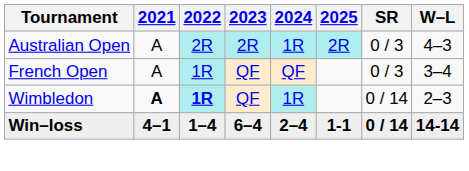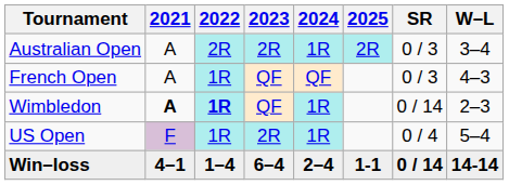 <table class=wikitable style=text-align:center;>
 <tr>
 <th>Tournament</th>
 <th><a href='#'>2021</a></th>
 <th><a href='#'>2022</a></th>
 <th><a href='#'>2023</a></th>
 <th><a href='#'>2024</a></th>
 <th><a href='#'>2025</a></th>
 <th>SR</th>
 <th>W–L</th>
 </tr>
 <tr>
 <td align=left><a href='#'>Australian Open</a></td>
 <td>A</td>
 <td bgcolor=afeeee><a href='#'>2R</a></td>
 <td bgcolor=afeeee><a href='#'>2R</a></td>
 <td bgcolor=afeeee><a href='#'>1R</a></td>
 <td bgcolor=afeeee><a href='#'>2R</a></td>
 <td>0 / 3</td>
-<td>4–3</td>
+<td>3–4</td>
 </tr>
 <tr>
 <td align=left><a href='#'>French Open</a></td>
 <td>A</td>
 <td bgcolor=afeeee><a href='#'>1R</a></td>
 <td bgcolor=ffebcd><a href='#'>QF</a></td>
 <td bgcolor=ffebcd><a href='#'>QF</a></td>
 <td></td>
 <td>0 / 3</td>
-<td>3–4</td>
+<td>4–3</td>
 </tr>
 <tr>
 <td align=left><a href='#'>Wimbledon</a></td>
 <td><strong>A</strong></td>
 <td bgcolor=afeeee><strong><a href='#'>1R</a></strong></td>
 <td bgcolor=ffebcd><a href='#'>QF</a></td>
 <td bgcolor=afeeee><a href='#'>1R</a></td>
 <td></td>
 <td>0 / 14</td>
 <td>2–3</td>
+</tr>
+<tr>
+<td align=left><a href='#'>US Open</a></td>
+<td bgcolor=thistle><a href='#'>F</a></td>
+<td bgcolor=afeeee><a href='#'>1R</a></td>
+<td bgcolor=afeeee><a href='#'>2R</a></td>
+<td bgcolor=afeeee><a href='#'>1R</a></td>
+<td></td>
+<td>0 / 4</td>
+<td>5–4</td>
 </tr>
 <tr style=font-weight:bold;background:#efefef>
 <td style=text-align:left>Win–loss</td>
 <td>4–1</td>
 <td>1–4</td>
 <td>6–4</td>
 <td>2–4</td>
 <td>1-1</td>
 <td>0 / 14</td>
 <td>14-14</td>
 </tr>
 </table>
